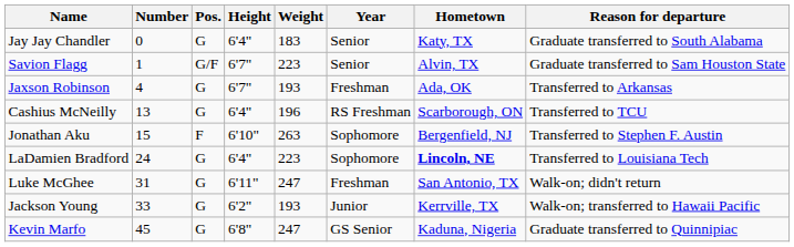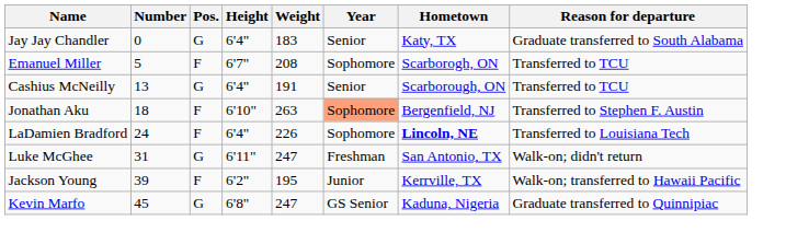 <table class="wikitable sortable" border="1">
 <tr>
 <th>Name</th>
 <th>Number</th>
 <th>Pos.</th>
 <th>Height</th>
 <th>Weight</th>
 <th>Year</th>
 <th>Hometown</th>
 <th class="unsortable">Reason for departure</th>
 </tr>
 <tr>
 <td>Jay Jay Chandler</td>
 <td>0</td>
 <td>G</td>
 <td>6'4"</td>
 <td>183</td>
 <td>Senior</td>
 <td><a href='#'>Katy, TX</a></td>
 <td>Graduate transferred to <a href='#'>South Alabama</a></td>
 </tr>
 <tr>
-<td><a href='#'>Savion Flagg</a></td>
-<td>1</td>
-<td>G/F</td>
+<td><a href='#'>Emanuel Miller</a></td>
+<td>5</td>
+<td>F</td>
 <td>6'7"</td>
-<td>223</td>
-<td>Senior</td>
-<td><a href='#'>Alvin, TX</a></td>
-<td>Graduate transferred to <a href='#'>Sam Houston State</a></td>
-</tr>
-<tr>
-<td><a href='#'>Jaxson Robinson</a></td>
-<td>4</td>
-<td>G</td>
-<td>6'7"</td>
-<td>193</td>
-<td>Freshman</td>
-<td><a href='#'>Ada, OK</a></td>
-<td>Transferred to <a href='#'>Arkansas</a></td>
+<td>208</td>
+<td>Sophomore</td>
+<td><a href='#'>Scarborogh, ON</a></td>
+<td>Transferred to <a href='#'>TCU</a></td>
 </tr>
 <tr>
 <td>Cashius McNeilly</td>
 <td>13</td>
 <td>G</td>
 <td>6'4"</td>
-<td>196</td>
-<td>RS Freshman</td>
+<td>191</td>
+<td>Senior</td>
 <td><a href='#'>Scarborough, ON</a></td>
 <td>Transferred to <a href='#'>TCU</a></td>
 </tr>
 <tr>
 <td>Jonathan Aku</td>
-<td>15</td>
+<td>18</td>
 <td>F</td>
 <td>6'10"</td>
 <td>263</td>
-<td>Sophomore</td>
+<td style="background: lightsalmon;">Sophomore</td>
 <td><a href='#'>Bergenfield, NJ</a></td>
 <td>Transferred to <a href='#'>Stephen F. Austin</a></td>
 </tr>
 <tr>
 <td>LaDamien Bradford</td>
 <td>24</td>
-<td>G</td>
+<td>F</td>
 <td>6'4"</td>
-<td>223</td>
+<td>226</td>
 <td>Sophomore</td>
 <td><strong><a href='#'>Lincoln, NE</a></strong></td>
 <td>Transferred to <a href='#'>Louisiana Tech</a></td>
 </tr>
 <tr>
 <td>Luke McGhee</td>
 <td>31</td>
 <td>G</td>
 <td>6'11"</td>
 <td>247</td>
 <td>Freshman</td>
 <td><a href='#'>San Antonio, TX</a></td>
 <td>Walk-on; didn't return</td>
 </tr>
 <tr>
 <td>Jackson Young</td>
-<td>33</td>
-<td>G</td>
+<td>39</td>
+<td>F</td>
 <td>6'2"</td>
-<td>193</td>
+<td>195</td>
 <td>Junior</td>
 <td><a href='#'>Kerrville, TX</a></td>
 <td>Walk-on; transferred to <a href='#'>Hawaii Pacific</a></td>
 </tr>
 <tr>
 <td><a href='#'>Kevin Marfo</a></td>
 <td>45</td>
 <td>G</td>
 <td>6'8"</td>
 <td>247</td>
 <td>GS Senior</td>
 <td><a href='#'>Kaduna, Nigeria</a></td>
 <td>Graduate transferred to <a href='#'>Quinnipiac</a></td>
 </tr>
 </table>
